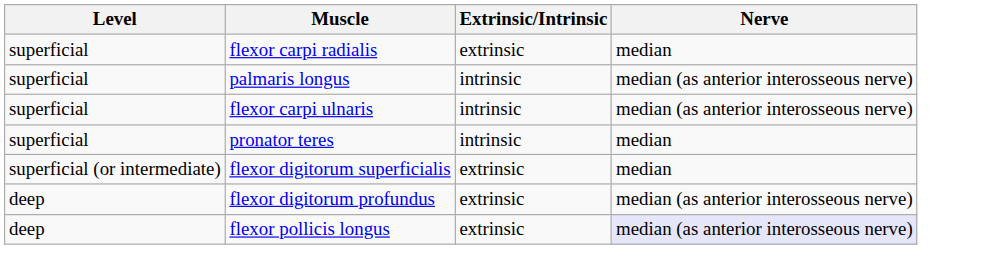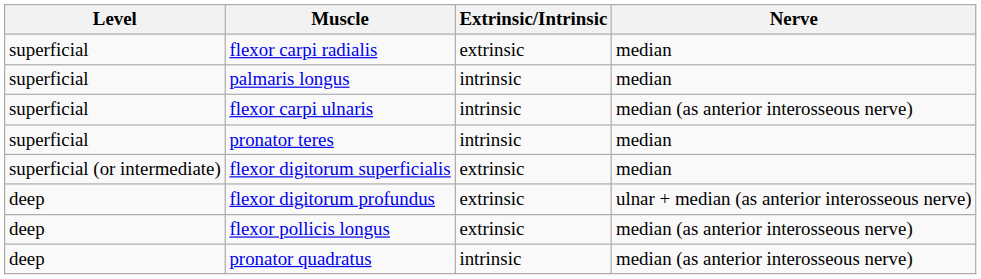 <table class="sortable wikitable">
 <tr>
 <th>Level</th>
 <th>Muscle</th>
 <th>Extrinsic/Intrinsic</th>
 <th>Nerve</th>
 </tr>
 <tr>
 <td>superficial</td>
 <td><a href='#'>flexor carpi radialis</a></td>
 <td>extrinsic</td>
 <td>median</td>
 </tr>
 <tr>
 <td>superficial</td>
 <td><a href='#'>palmaris longus</a></td>
 <td>intrinsic</td>
-<td>median (as anterior interosseous nerve)</td>
+<td>median</td>
 </tr>
 <tr>
 <td>superficial</td>
 <td><a href='#'>flexor carpi ulnaris</a></td>
 <td>intrinsic</td>
 <td>median (as anterior interosseous nerve)</td>
 </tr>
 <tr>
 <td>superficial</td>
 <td><a href='#'>pronator teres</a></td>
 <td>intrinsic</td>
 <td>median</td>
 </tr>
 <tr>
 <td>superficial (or intermediate)</td>
 <td><a href='#'>flexor digitorum superficialis</a></td>
 <td>extrinsic</td>
 <td>median</td>
 </tr>
 <tr>
 <td>deep</td>
 <td><a href='#'>flexor digitorum profundus</a></td>
 <td>extrinsic</td>
-<td>median (as anterior interosseous nerve)</td>
+<td>ulnar + median (as anterior interosseous nerve)</td>
 </tr>
 <tr>
 <td>deep</td>
 <td><a href='#'>flexor pollicis longus</a></td>
 <td>extrinsic</td>
-<td style="background: lavender;">median (as anterior interosseous nerve)</td>
+<td>median (as anterior interosseous nerve)</td>
+</tr>
+<tr>
+<td>deep</td>
+<td><a href='#'>pronator quadratus</a></td>
+<td>intrinsic</td>
+<td>median (as anterior interosseous nerve)</td>
 </tr>
 </table>
